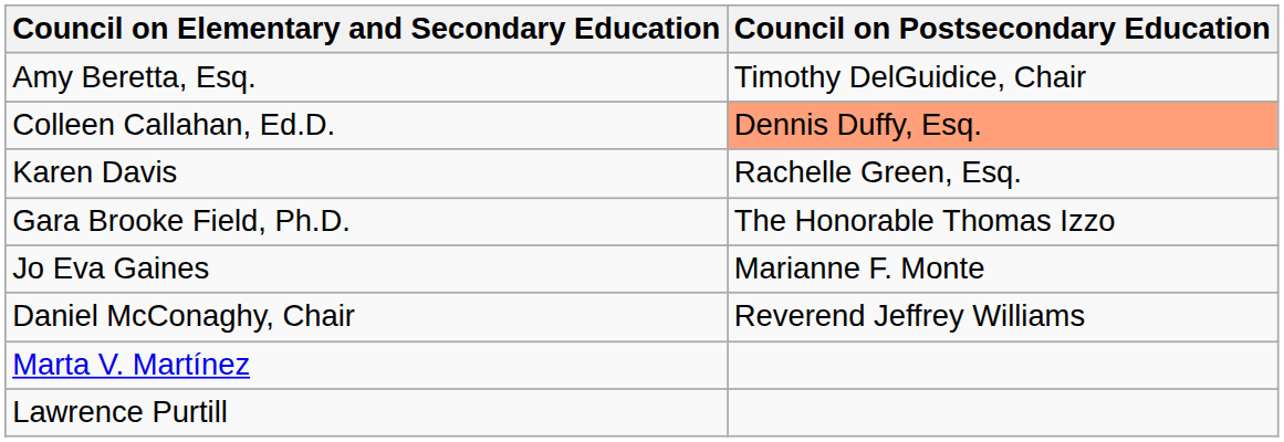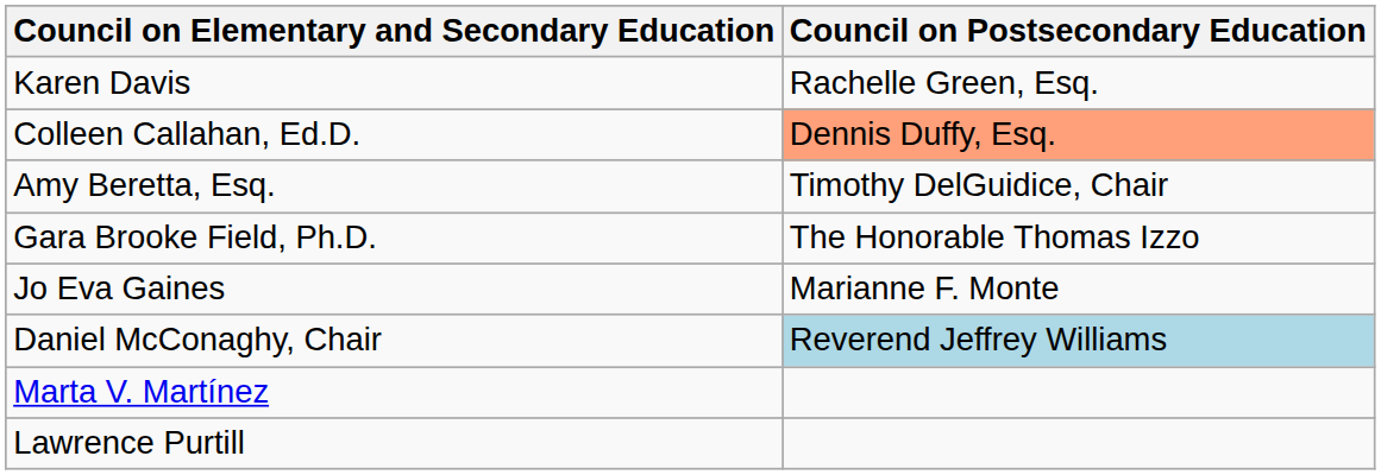 <table class="wikitable">
 <tr>
 <th>Council on Elementary and Secondary Education</th>
 <th>Council on Postsecondary Education</th>
 </tr>
 <tr>
-<td>Amy Beretta, Esq.</td>
-<td>Timothy DelGuidice, Chair</td>
+<td>Karen Davis</td>
+<td>Rachelle Green, Esq.</td>
 </tr>
 <tr>
 <td>Colleen Callahan, Ed.D.</td>
 <td style="background: lightsalmon;">Dennis Duffy, Esq.</td>
 </tr>
 <tr>
-<td>Karen Davis</td>
-<td>Rachelle Green, Esq.</td>
+<td>Amy Beretta, Esq.</td>
+<td>Timothy DelGuidice, Chair</td>
 </tr>
 <tr>
 <td>Gara Brooke Field, Ph.D.</td>
 <td>The Honorable Thomas Izzo</td>
 </tr>
 <tr>
 <td>Jo Eva Gaines</td>
 <td>Marianne F. Monte</td>
 </tr>
 <tr>
 <td>Daniel McConaghy, Chair</td>
-<td>Reverend Jeffrey Williams</td>
+<td style="background: lightblue;">Reverend Jeffrey Williams</td>
 </tr>
 <tr>
 <td><a href='#'>Marta V. Martínez</a></td>
 <td></td>
 </tr>
 <tr>
 <td>Lawrence Purtill</td>
 <td></td>
 </tr>
 </table>
